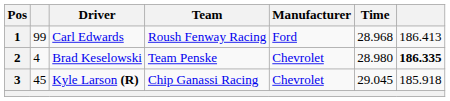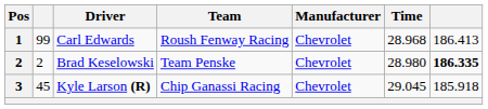 <table class="wikitable" style="font-size:95%">
 <tr>
 <th>Pos</th>
 <th></th>
 <th>Driver</th>
 <th>Team</th>
 <th>Manufacturer</th>
 <th>Time</th>
 <th></th>
 </tr>
 <tr>
 <th>1</th>
 <td>99</td>
 <td><a href='#'>Carl Edwards</a></td>
 <td><a href='#'>Roush Fenway Racing</a></td>
-<td><a href='#'>Ford</a></td>
+<td><a href='#'>Chevrolet</a></td>
 <td>28.968</td>
 <td>186.413</td>
 </tr>
 <tr>
 <th>2</th>
-<td>4</td>
+<td>2</td>
 <td><a href='#'>Brad Keselowski</a></td>
 <td><a href='#'>Team Penske</a></td>
 <td><a href='#'>Chevrolet</a></td>
 <td>28.980</td>
 <td><strong>186.335</strong></td>
 </tr>
 <tr>
 <th>3</th>
 <td>45</td>
 <td><a href='#'>Kyle Larson</a> <strong>(R)</strong></td>
 <td><a href='#'>Chip Ganassi Racing</a></td>
 <td><a href='#'>Chevrolet</a></td>
 <td>29.045</td>
 <td>185.918</td>
 </tr>
 <tr>
 <th colspan="7"></th>
 </tr>
 </table>
